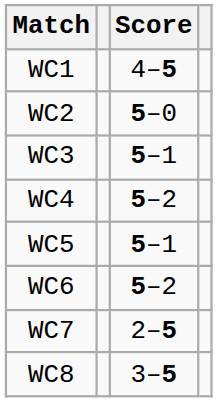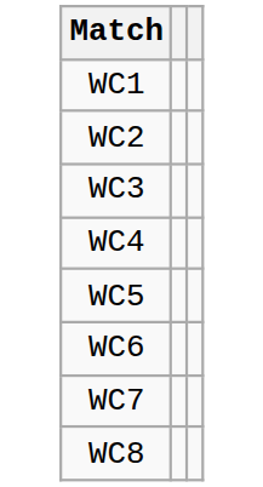 <table class="wikitable" style="font-size: 90%; margin: 1em auto 1em auto;">
 <tr>
 <th>Match</th>
 <th></th>
-<th>Score</th>
 <th></th>
 </tr>
 <tr>
 <td align="center">WC1</td>
 <td></td>
-<td align="center">4–<strong>5</strong></td>
 <td><strong></strong></td>
 </tr>
 <tr>
 <td align="center">WC2</td>
 <td><strong></strong></td>
-<td align="center"><strong>5</strong>–0</td>
 <td></td>
 </tr>
 <tr>
 <td align="center">WC3</td>
 <td><strong> </strong></td>
-<td align="center"><strong>5</strong>–1</td>
 <td></td>
 </tr>
 <tr>
 <td align="center">WC4</td>
 <td><strong></strong></td>
-<td align="center"><strong>5</strong>–2</td>
 <td></td>
 </tr>
 <tr>
 <td align="center">WC5</td>
 <td><strong></strong></td>
-<td align="center"><strong>5</strong>–1</td>
 <td></td>
 </tr>
 <tr>
 <td align="center">WC6</td>
 <td><strong></strong></td>
-<td align="center"><strong>5</strong>–2</td>
 <td></td>
 </tr>
 <tr>
 <td align="center">WC7</td>
 <td></td>
-<td align="center">2–<strong>5</strong></td>
 <td><strong></strong></td>
 </tr>
 <tr>
 <td align="center">WC8</td>
 <td></td>
-<td align="center">3–<strong>5</strong></td>
 <td><strong></strong></td>
 </tr>
 </table>
